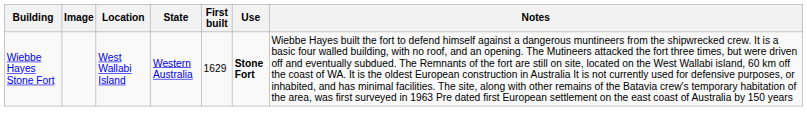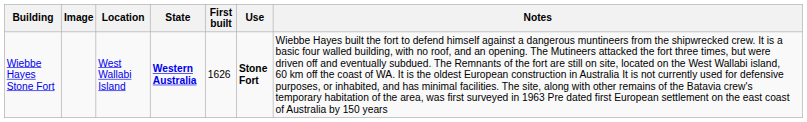 <table class="wikitable sortable">
 <tr>
 <th>Building</th>
 <th class="unsortable" scope="col">Image</th>
 <th>Location</th>
 <th>State</th>
 <th>First built</th>
 <th>Use</th>
 <th class="unsortable" scope="col">Notes</th>
 </tr>
 <tr>
 <td><a href='#'>Wiebbe Hayes Stone Fort</a></td>
 <td></td>
 <td><a href='#'>West Wallabi Island</a></td>
-<td><a href='#'>Western Australia</a><br></td>
-<td>1629 </td>
+<td><strong><a href='#'>Western Australia</a><br></strong></td>
+<td>1626 </td>
 <td><strong>Stone Fort</strong></td>
 <td>Wiebbe Hayes built the fort to defend himself against a dangerous muntineers from the shipwrecked crew. It is a basic four walled building, with no roof, and an opening. The Mutineers attacked the fort three times, but were driven off and eventually subdued. The Remnants of the fort are still on site, located on the West Wallabi island, 60 km off the coast of WA. It is the oldest European construction in Australia  It is not currently used for defensive purposes, or inhabited, and has minimal facilities. The site, along with other remains of the Batavia crew's temporary habitation of the area, was first surveyed in 1963  Pre dated first European settlement on the east coast of Australia by 150 years </td>
 </tr>
 </table>
